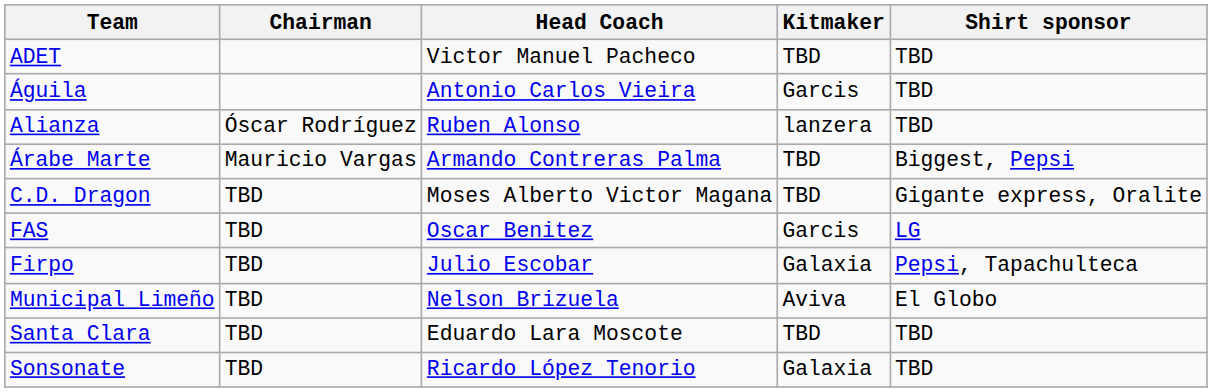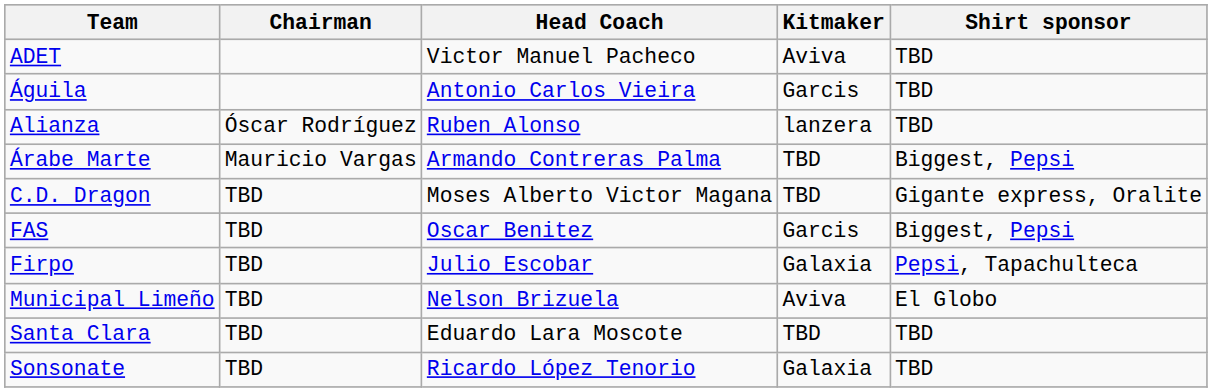 <table class="wikitable sortable" style="text-align: left;">
 <tr>
 <th>Team</th>
 <th>Chairman</th>
 <th>Head Coach</th>
 <th>Kitmaker</th>
 <th>Shirt sponsor</th>
 </tr>
 <tr>
 <td><a href='#'>ADET</a></td>
 <td></td>
 <td> Victor Manuel Pacheco</td>
-<td>TBD</td>
+<td>Aviva</td>
 <td>TBD</td>
 </tr>
 <tr>
 <td><a href='#'>Águila</a></td>
 <td></td>
 <td> <a href='#'>Antonio Carlos Vieira</a></td>
 <td>Garcis</td>
 <td>TBD</td>
 </tr>
 <tr>
 <td><a href='#'>Alianza</a></td>
 <td> Óscar Rodríguez</td>
 <td> <a href='#'>Ruben Alonso</a></td>
 <td>lanzera</td>
 <td>TBD</td>
 </tr>
 <tr>
 <td><a href='#'>Árabe Marte</a></td>
 <td> Mauricio Vargas</td>
 <td> <a href='#'>Armando Contreras Palma</a></td>
 <td>TBD</td>
 <td>Biggest, <a href='#'>Pepsi</a></td>
 </tr>
 <tr>
 <td><a href='#'>C.D. Dragon</a></td>
 <td> TBD</td>
 <td> Moses Alberto Victor Magana</td>
 <td>TBD</td>
 <td>Gigante express, Oralite</td>
 </tr>
 <tr>
 <td><a href='#'>FAS</a></td>
 <td> TBD</td>
 <td> <a href='#'>Oscar Benitez</a></td>
 <td>Garcis</td>
-<td><a href='#'>LG</a></td>
+<td>Biggest, <a href='#'>Pepsi</a></td>
 </tr>
 <tr>
 <td><a href='#'>Firpo</a></td>
 <td> TBD</td>
 <td> <a href='#'>Julio Escobar</a></td>
 <td>Galaxia</td>
 <td><a href='#'>Pepsi</a>, Tapachulteca</td>
 </tr>
 <tr>
 <td><a href='#'>Municipal Limeño</a></td>
 <td> TBD</td>
 <td> <a href='#'>Nelson Brizuela</a></td>
 <td>Aviva</td>
 <td>El Globo</td>
 </tr>
 <tr>
 <td><a href='#'>Santa Clara</a></td>
 <td> TBD</td>
 <td> Eduardo Lara Moscote</td>
 <td>TBD</td>
 <td>TBD</td>
 </tr>
 <tr>
 <td><a href='#'>Sonsonate</a></td>
 <td> TBD</td>
 <td> <a href='#'>Ricardo López Tenorio</a></td>
 <td>Galaxia</td>
 <td>TBD</td>
 </tr>
 </table>
